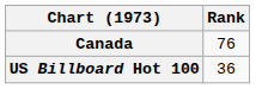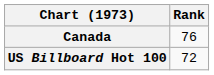 <table class="wikitable sortable plainrowheaders" style="text-align:center">
 <tr>
 <th>Chart (1973)</th>
 <th>Rank</th>
 </tr>
 <tr>
 <th scope="row">Canada</th>
 <td>76</td>
 </tr>
 <tr>
 <th scope="row">US <em>Billboard</em> Hot 100</th>
-<td>36</td>
+<td>72</td>
 </tr>
 </table>
